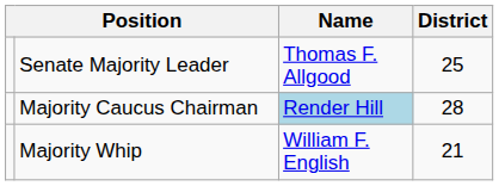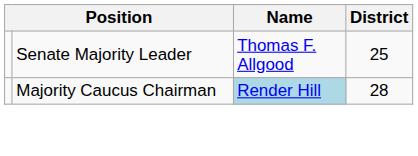 <table class="wikitable">
 <tr>
 <th colspan=2 align=center>Position</th>
 <th width="099" align=center>Name</th>
 <th align=center>District</th>
 </tr>
 <tr>
 <td></td>
 <td width="201">Senate Majority Leader</td>
 <td><a href='#'>Thomas F. Allgood</a></td>
 <td align=center>25</td>
 </tr>
 <tr>
 <td></td>
 <td>Majority Caucus Chairman</td>
 <td style="background: lightblue;"><a href='#'>Render Hill</a></td>
 <td align=center>28</td>
 </tr>
-<tr>
-<td></td>
-<td>Majority Whip</td>
-<td><a href='#'>William F. English</a></td>
-<td align=center>21</td>
-</tr>
 </table>
